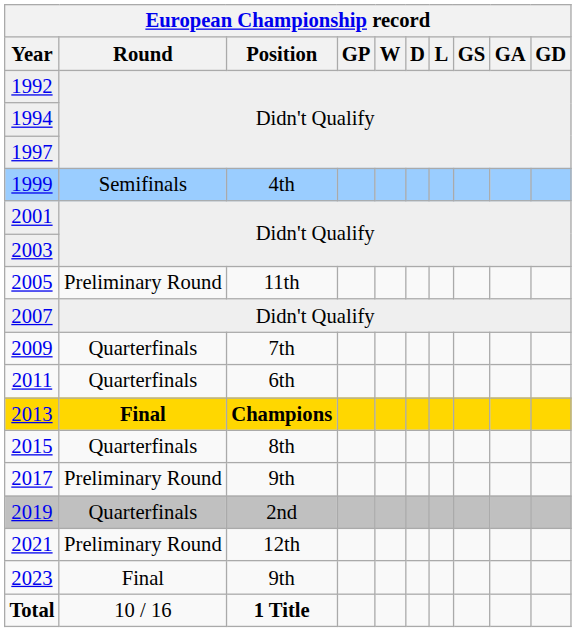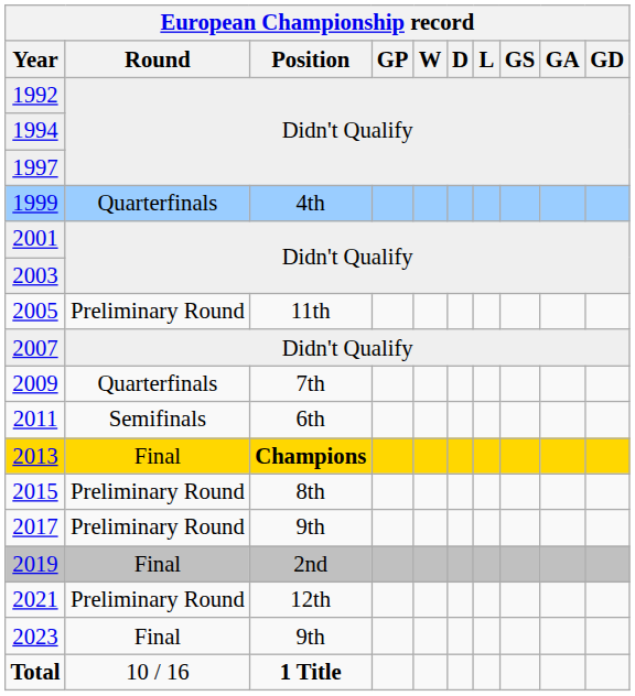 <table class="wikitable" style="text-align: center;">
 <tr>
 <th colspan=10><a href='#'>European Championship</a> record</th>
 </tr>
 <tr>
 <th>Year</th>
 <th>Round</th>
 <th>Position</th>
 <th>GP</th>
 <th>W</th>
 <th>D</th>
 <th>L</th>
 <th>GS</th>
 <th>GA</th>
 <th>GD</th>
 </tr>
 <tr bgcolor="efefef">
 <td> <a href='#'>1992</a></td>
 <td colspan=9 rowspan=3>Didn't Qualify</td>
 </tr>
 <tr bgcolor="efefef">
 <td> <a href='#'>1994</a></td>
 </tr>
 <tr bgcolor="efefef">
 <td> <a href='#'>1997</a></td>
 </tr>
 <tr bgcolor=9acdff>
 <td> <a href='#'>1999</a></td>
-<td>Semifinals</td>
+<td>Quarterfinals</td>
 <td>4th</td>
 <td></td>
 <td></td>
 <td></td>
 <td></td>
 <td></td>
 <td></td>
 <td></td>
 </tr>
 <tr bgcolor="efefef">
 <td> <a href='#'>2001</a></td>
 <td colspan=9 rowspan=2>Didn't Qualify</td>
 </tr>
 <tr bgcolor="efefef">
 <td> <a href='#'>2003</a></td>
 </tr>
 <tr>
 <td> <a href='#'>2005</a></td>
 <td>Preliminary Round</td>
 <td>11th</td>
 <td></td>
 <td></td>
 <td></td>
 <td></td>
 <td></td>
 <td></td>
 <td></td>
 </tr>
 <tr bgcolor="efefef">
 <td> <a href='#'>2007</a></td>
 <td colspan=10>Didn't Qualify</td>
 </tr>
 <tr>
 <td> <a href='#'>2009</a></td>
 <td>Quarterfinals</td>
 <td>7th</td>
 <td></td>
 <td></td>
 <td></td>
 <td></td>
 <td></td>
 <td></td>
 <td></td>
 </tr>
 <tr>
 <td> <a href='#'>2011</a></td>
-<td>Quarterfinals</td>
+<td>Semifinals</td>
 <td>6th</td>
 <td></td>
 <td></td>
 <td></td>
 <td></td>
 <td></td>
 <td></td>
 <td></td>
 </tr>
 <tr bgcolor=gold>
 <td> <a href='#'>2013</a></td>
-<td><strong>Final</strong></td>
+<td>Final</td>
 <td><strong>Champions</strong></td>
 <td></td>
 <td></td>
 <td></td>
 <td></td>
 <td></td>
 <td></td>
 <td></td>
 </tr>
 <tr>
 <td> <a href='#'>2015</a></td>
-<td>Quarterfinals</td>
+<td>Preliminary Round</td>
 <td>8th</td>
 <td></td>
 <td></td>
 <td></td>
 <td></td>
 <td></td>
 <td></td>
 <td></td>
 </tr>
 <tr>
 <td> <a href='#'>2017</a></td>
 <td>Preliminary Round</td>
 <td>9th</td>
 <td></td>
 <td></td>
 <td></td>
 <td></td>
 <td></td>
 <td></td>
 <td></td>
 </tr>
 <tr bgcolor=silver>
 <td> <a href='#'>2019</a></td>
-<td>Quarterfinals</td>
+<td>Final</td>
 <td>2nd</td>
 <td></td>
 <td></td>
 <td></td>
 <td></td>
 <td></td>
 <td></td>
 <td></td>
 </tr>
 <tr>
 <td> <a href='#'>2021</a></td>
 <td>Preliminary Round</td>
 <td>12th</td>
 <td></td>
 <td></td>
 <td></td>
 <td></td>
 <td></td>
 <td></td>
 <td></td>
 </tr>
 <tr>
 <td> <a href='#'>2023</a></td>
 <td>Final</td>
 <td>9th</td>
 <td></td>
 <td></td>
 <td></td>
 <td></td>
 <td></td>
 <td></td>
 <td></td>
 </tr>
 <tr>
 <td><strong>Total</strong></td>
 <td>10 / 16</td>
 <td><strong>1 Title</strong></td>
 <td></td>
 <td></td>
 <td></td>
 <td></td>
 <td></td>
 <td></td>
 <td></td>
 </tr>
 </table>
